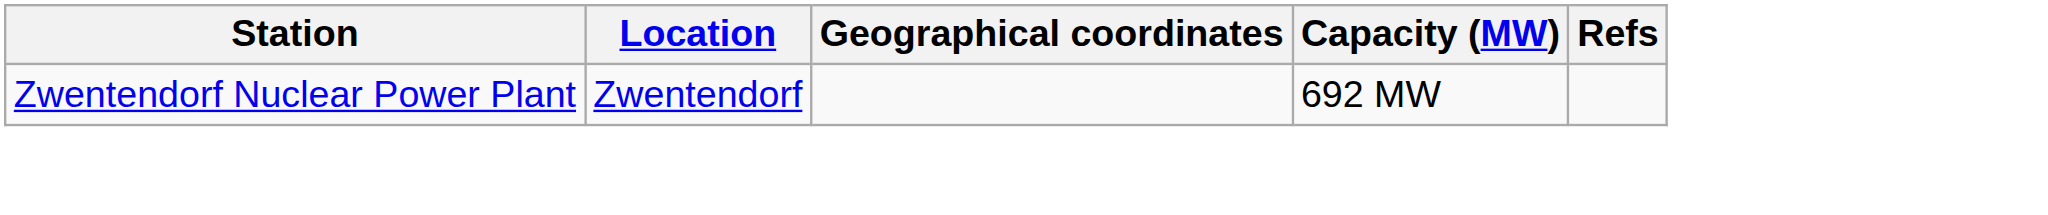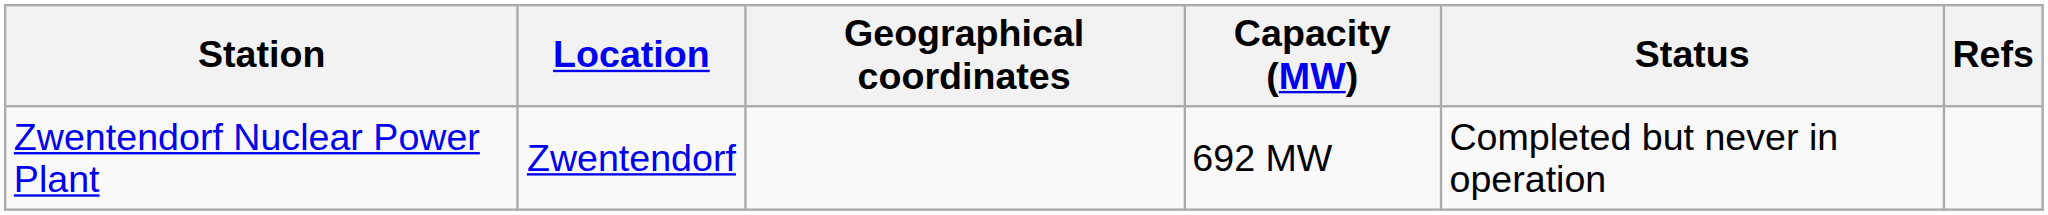 <table class="wikitable sortable">
 <tr>
 <th>Station</th>
 <th><a href='#'>Location</a></th>
 <th>Geographical coordinates</th>
 <th>Capacity (<a href='#'>MW</a>)</th>
+<th>Status</th>
 <th>Refs</th>
 </tr>
 <tr>
 <td><a href='#'>Zwentendorf Nuclear Power Plant</a></td>
 <td><a href='#'>Zwentendorf</a></td>
 <td></td>
 <td>692 MW</td>
+<td>Completed but never in operation</td>
 <td></td>
 </tr>
 </table>
